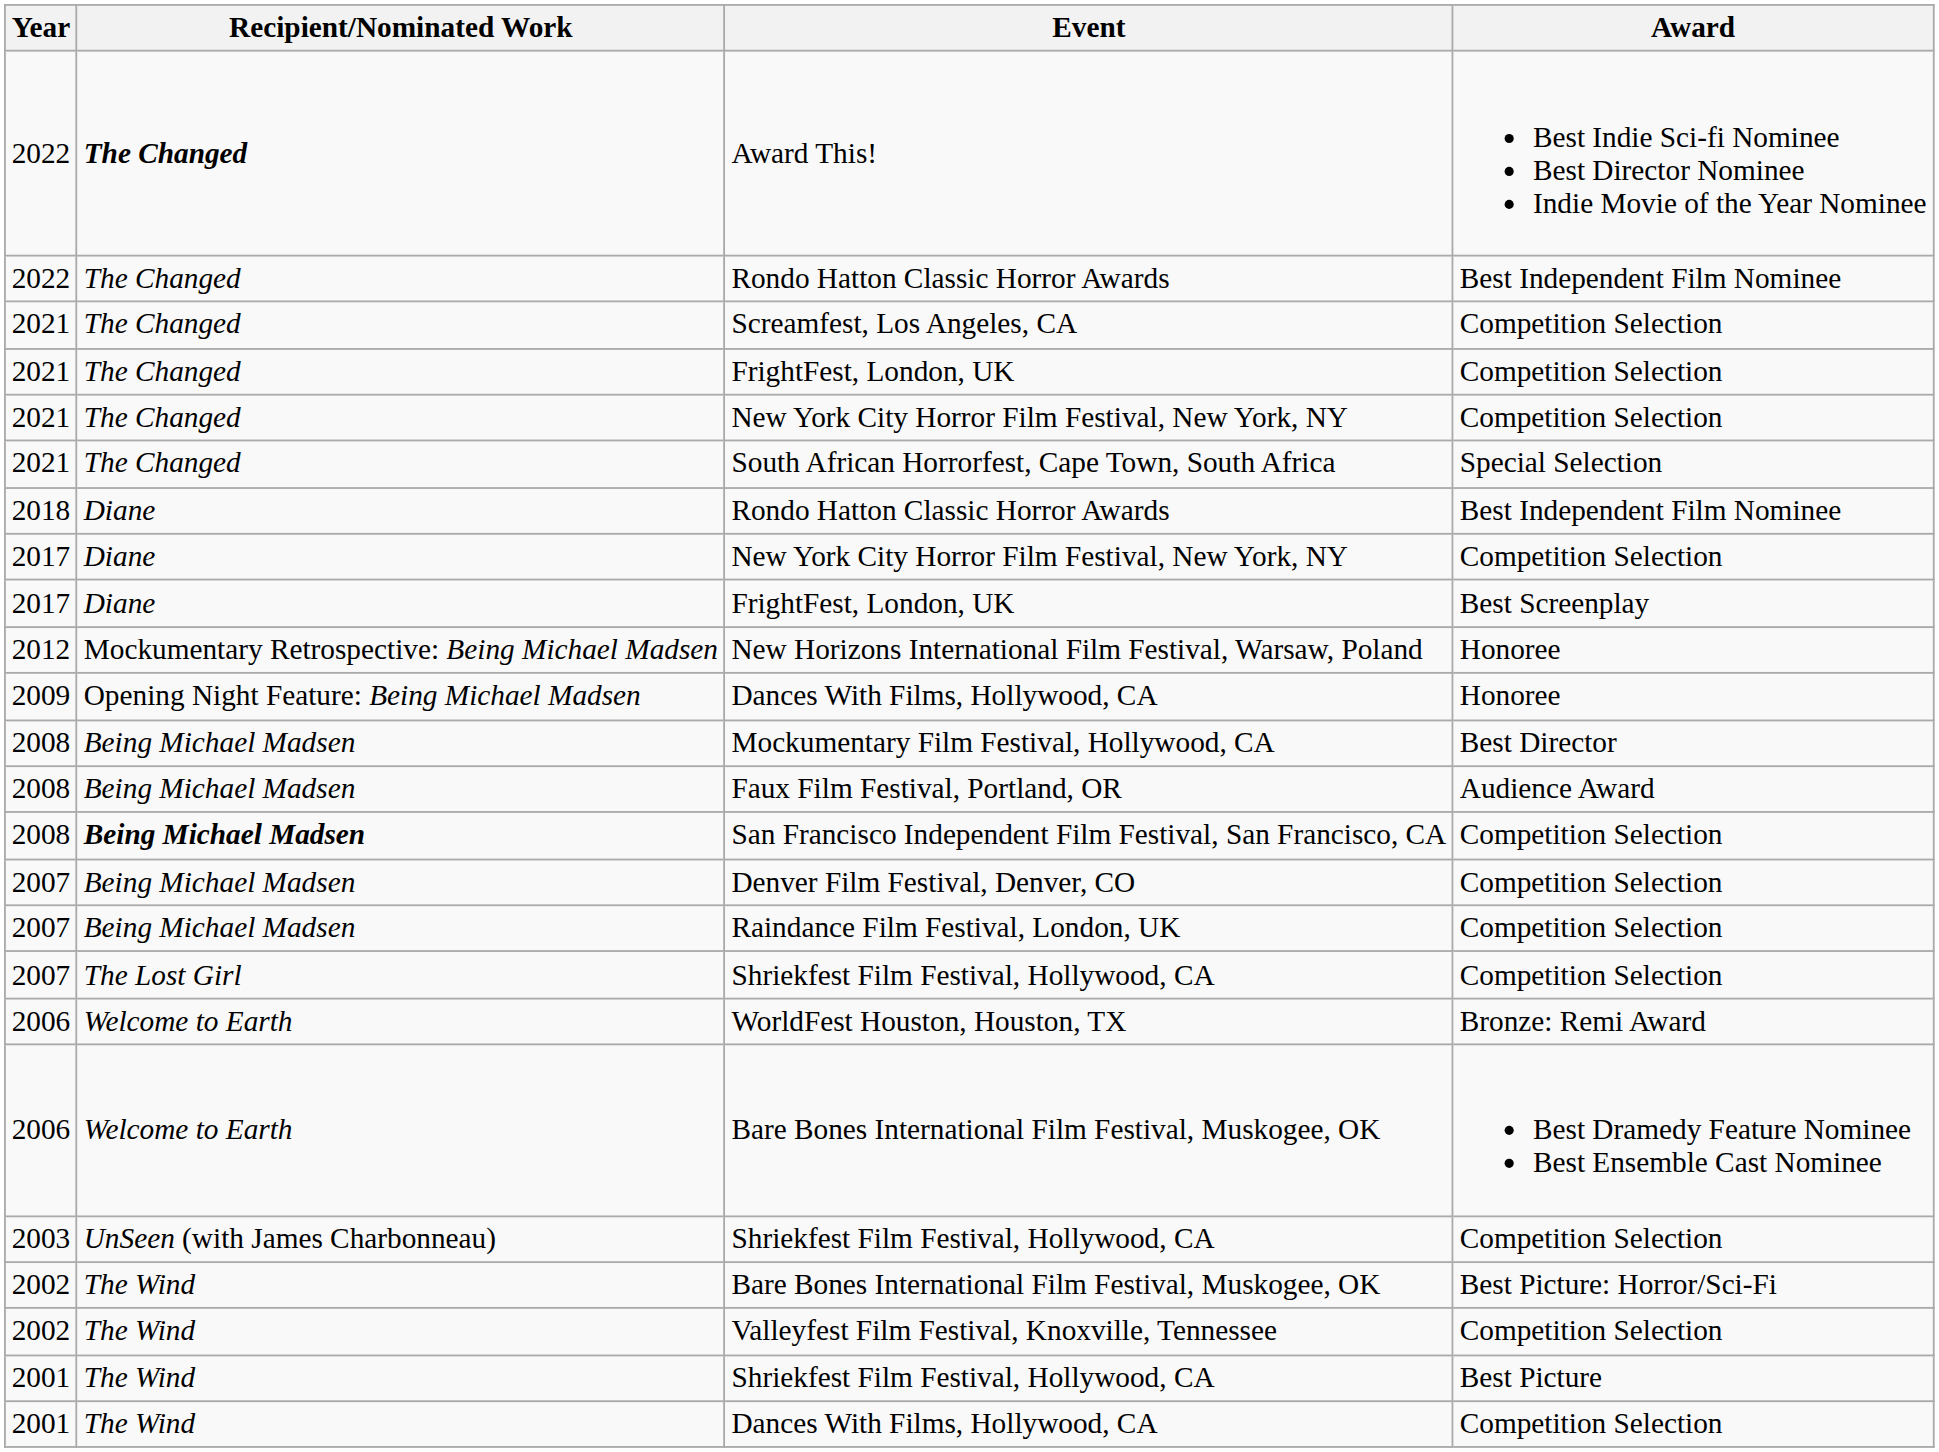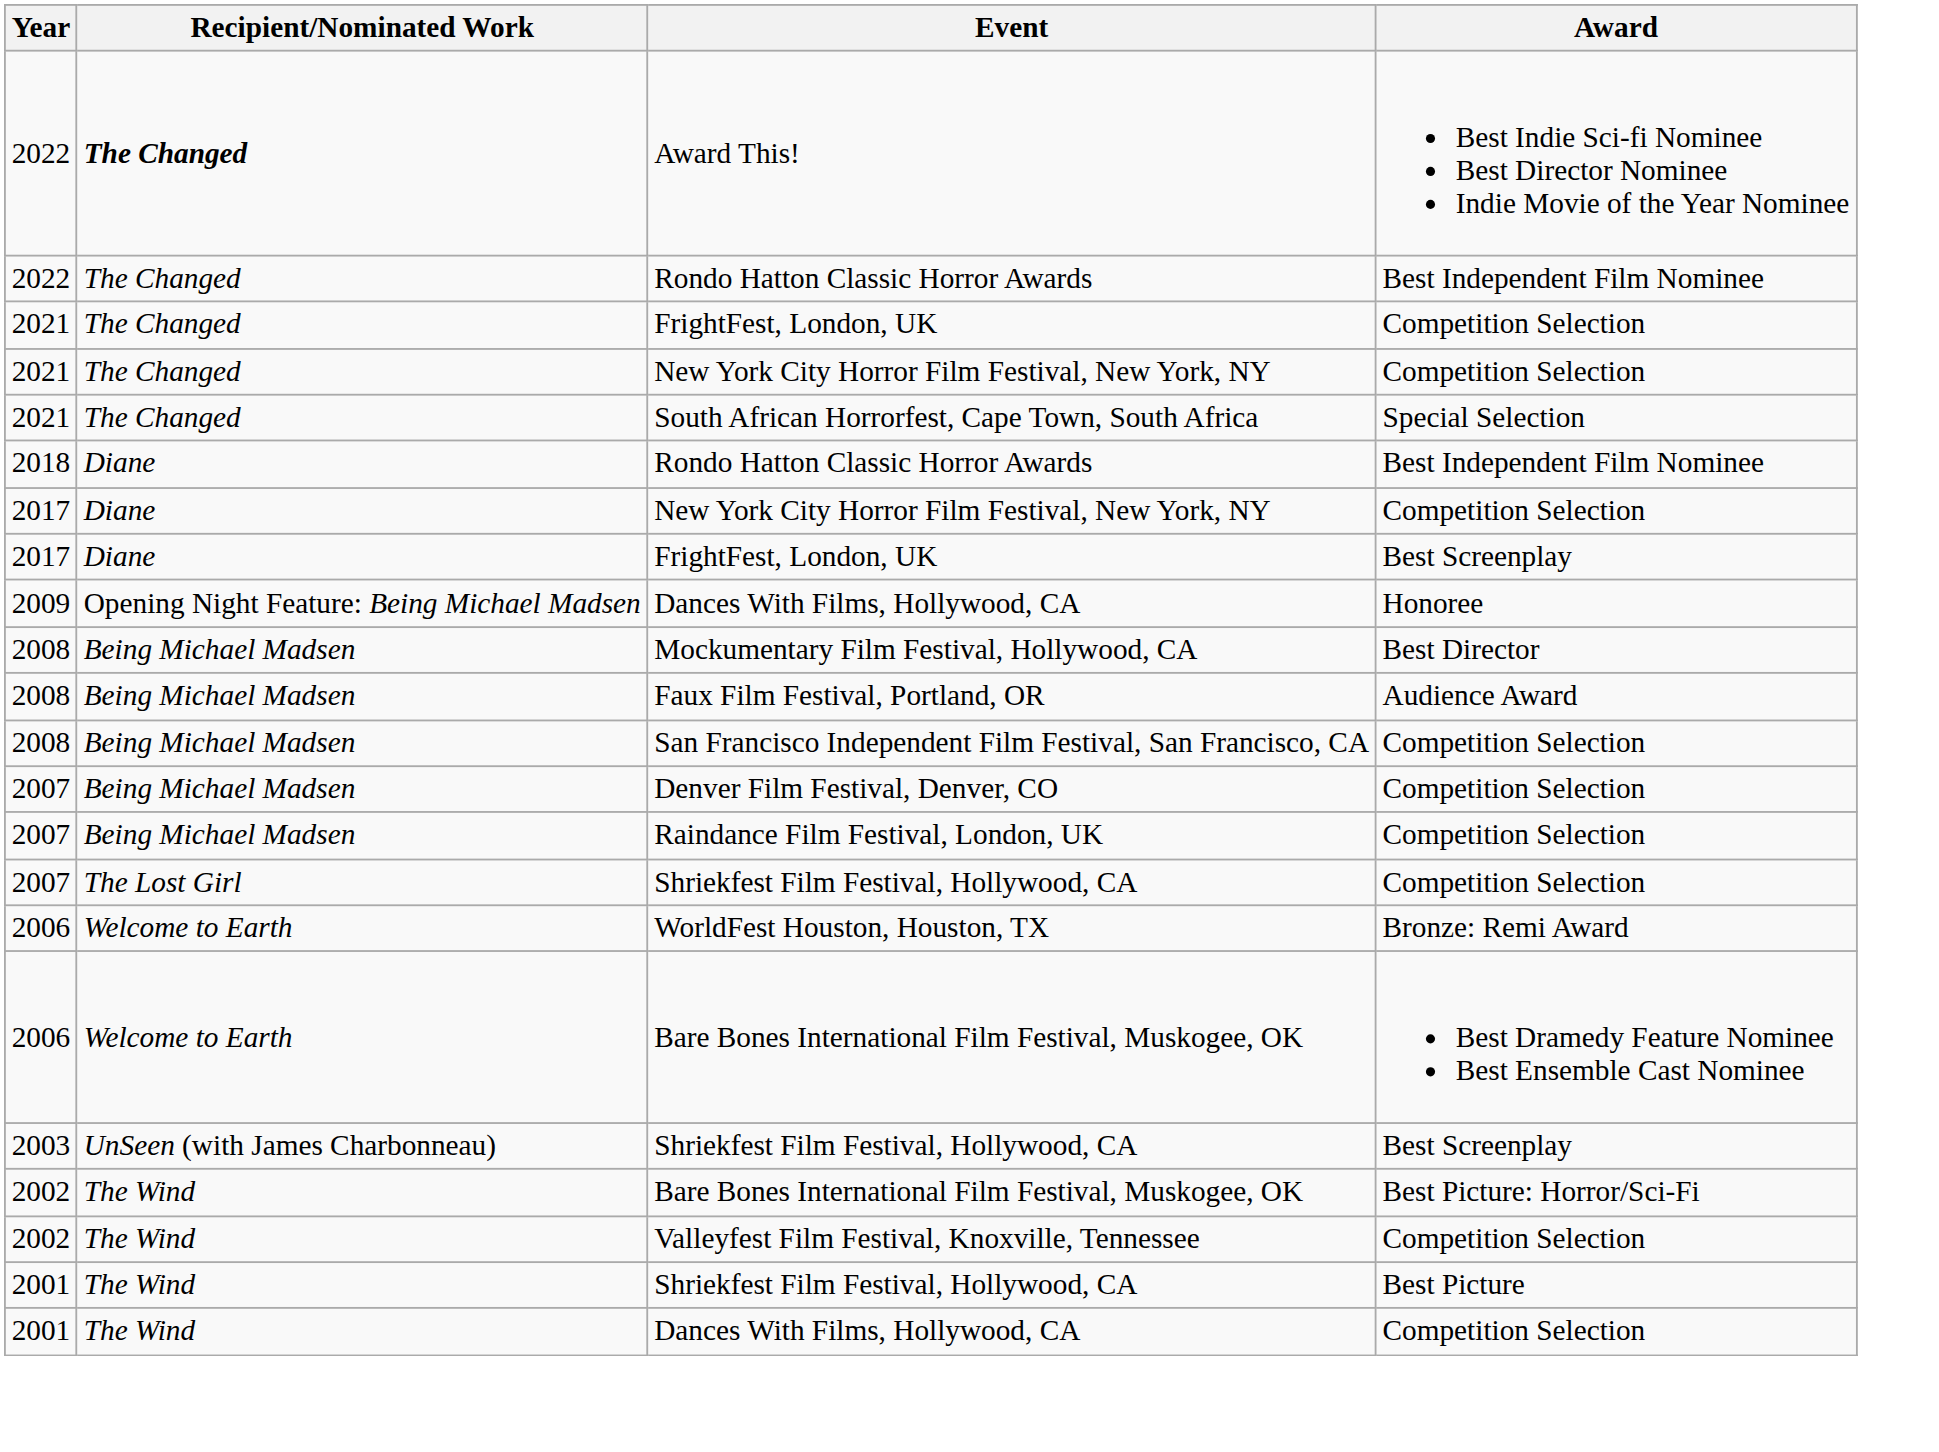 <table class="wikitable">
 <tr>
 <th>Year</th>
 <th>Recipient/Nominated Work</th>
 <th>Event</th>
 <th>Award</th>
 </tr>
 <tr>
 <td>2022</td>
 <td><strong><em>The Changed</em></strong></td>
 <td>Award This!</td>
 <td><br><ul><li>Best Indie Sci-fi Nominee</li><li>Best Director Nominee</li><li>Indie Movie of the Year Nominee</li></ul></td>
 </tr>
 <tr>
 <td>2022</td>
 <td><em>The Changed</em></td>
 <td>Rondo Hatton Classic Horror Awards</td>
 <td>Best Independent Film Nominee</td>
-</tr>
-<tr>
-<td>2021</td>
-<td><em>The Changed</em></td>
-<td>Screamfest, Los Angeles, CA</td>
-<td>Competition Selection</td>
 </tr>
 <tr>
 <td>2021</td>
 <td><em>The Changed</em></td>
 <td>FrightFest, London, UK</td>
 <td>Competition Selection</td>
 </tr>
 <tr>
 <td>2021</td>
 <td><em>The Changed</em></td>
 <td>New York City Horror Film Festival, New York, NY</td>
 <td>Competition Selection</td>
 </tr>
 <tr>
 <td>2021</td>
 <td><em>The Changed</em></td>
 <td>South African Horrorfest, Cape Town, South Africa</td>
 <td>Special Selection</td>
 </tr>
 <tr>
 <td>2018</td>
 <td><em>Diane</em></td>
 <td>Rondo Hatton Classic Horror Awards</td>
 <td>Best Independent Film Nominee</td>
 </tr>
 <tr>
 <td>2017</td>
 <td><em>Diane</em></td>
 <td>New York City Horror Film Festival, New York, NY</td>
 <td>Competition Selection</td>
 </tr>
 <tr>
 <td>2017</td>
 <td><em>Diane</em></td>
 <td>FrightFest, London, UK</td>
 <td>Best Screenplay</td>
 </tr>
 <tr>
-<td>2012</td>
-<td>Mockumentary Retrospective: <em>Being Michael Madsen</em></td>
-<td>New Horizons International Film Festival, Warsaw, Poland</td>
-<td>Honoree</td>
-</tr>
-<tr>
 <td>2009</td>
 <td>Opening Night Feature: <em>Being Michael Madsen</em></td>
 <td>Dances With Films, Hollywood, CA</td>
 <td>Honoree</td>
 </tr>
 <tr>
 <td>2008</td>
 <td><em>Being Michael Madsen</em></td>
 <td>Mockumentary Film Festival, Hollywood, CA</td>
 <td>Best Director</td>
 </tr>
 <tr>
 <td>2008</td>
 <td><em>Being Michael Madsen</em></td>
 <td>Faux Film Festival, Portland, OR</td>
 <td>Audience Award</td>
 </tr>
 <tr>
 <td>2008</td>
-<td><strong><em>Being Michael Madsen</em></strong></td>
+<td><em>Being Michael Madsen</em></td>
 <td>San Francisco Independent Film Festival, San Francisco, CA</td>
 <td>Competition Selection</td>
 </tr>
 <tr>
 <td>2007</td>
 <td><em>Being Michael Madsen</em></td>
 <td>Denver Film Festival, Denver, CO</td>
 <td>Competition Selection</td>
 </tr>
 <tr>
 <td>2007</td>
 <td><em>Being Michael Madsen</em></td>
 <td>Raindance Film Festival, London, UK</td>
 <td>Competition Selection</td>
 </tr>
 <tr>
 <td>2007</td>
 <td><em>The Lost Girl</em></td>
 <td>Shriekfest Film Festival, Hollywood, CA</td>
 <td>Competition Selection</td>
 </tr>
 <tr>
 <td>2006</td>
 <td><em>Welcome to Earth</em></td>
 <td>WorldFest Houston, Houston, TX</td>
 <td>Bronze: Remi Award</td>
 </tr>
 <tr>
 <td>2006</td>
 <td><em>Welcome to Earth</em></td>
 <td>Bare Bones International Film Festival, Muskogee, OK</td>
 <td><br><ul><li>Best Dramedy Feature Nominee</li><li>Best Ensemble Cast Nominee</li></ul></td>
 </tr>
 <tr>
 <td>2003</td>
 <td><em>UnSeen</em> (with James Charbonneau)</td>
 <td>Shriekfest Film Festival, Hollywood, CA</td>
-<td>Competition Selection</td>
+<td>Best Screenplay</td>
 </tr>
 <tr>
 <td>2002</td>
 <td><em>The Wind</em></td>
 <td>Bare Bones International Film Festival, Muskogee, OK</td>
 <td>Best Picture: Horror/Sci-Fi</td>
 </tr>
 <tr>
 <td>2002</td>
 <td><em>The Wind</em></td>
 <td>Valleyfest Film Festival, Knoxville, Tennessee</td>
 <td>Competition Selection</td>
 </tr>
 <tr>
 <td>2001</td>
 <td><em>The Wind</em></td>
 <td>Shriekfest Film Festival, Hollywood, CA</td>
 <td>Best Picture</td>
 </tr>
 <tr>
 <td>2001</td>
 <td><em>The Wind</em></td>
 <td>Dances With Films, Hollywood, CA</td>
 <td>Competition Selection</td>
 </tr>
 </table>
